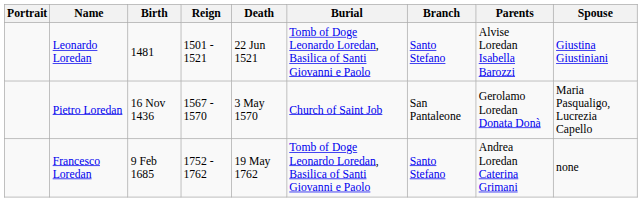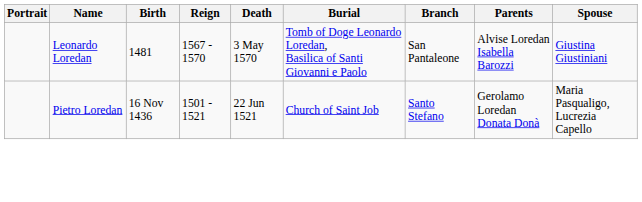 <table class="wikitable">
 <tr>
 <th>Portrait</th>
 <th>Name</th>
 <th>Birth</th>
 <th>Reign</th>
 <th>Death</th>
 <th>Burial</th>
 <th>Branch</th>
 <th>Parents</th>
 <th>Spouse</th>
 </tr>
 <tr>
 <td></td>
 <td><a href='#'>Leonardo Loredan</a></td>
 <td>1481</td>
-<td>1501 - 1521</td>
-<td>22 Jun 1521</td>
+<td>1567 - 1570</td>
+<td>3 May 1570</td>
 <td><a href='#'>Tomb of Doge Leonardo Loredan</a>,<br><a href='#'>Basilica of Santi Giovanni e Paolo</a></td>
-<td><a href='#'>Santo Stefano</a></td>
+<td>San Pantaleone</td>
 <td>Alvise Loredan<br><a href='#'>Isabella Barozzi</a></td>
 <td><a href='#'>Giustina Giustiniani</a></td>
 </tr>
 <tr>
 <td></td>
 <td><a href='#'>Pietro Loredan</a></td>
 <td>16 Nov 1436</td>
-<td>1567 - 1570</td>
-<td>3 May 1570</td>
+<td>1501 - 1521</td>
+<td>22 Jun 1521</td>
 <td><a href='#'>Church of Saint Job</a></td>
-<td>San Pantaleone</td>
+<td><a href='#'>Santo Stefano</a></td>
 <td>Gerolamo Loredan<br><a href='#'>Donata Donà</a></td>
 <td>Maria Pasqualigo,<br>Lucrezia Capello</td>
 </tr>
-<tr>
-<td></td>
-<td><a href='#'>Francesco Loredan</a></td>
-<td>9 Feb 1685</td>
-<td>1752 - 1762</td>
-<td>19 May 1762</td>
-<td><a href='#'>Tomb of Doge Leonardo Loredan</a>,<br><a href='#'>Basilica of Santi Giovanni e Paolo</a></td>
-<td><a href='#'>Santo Stefano</a></td>
-<td>Andrea Loredan<br><a href='#'>Caterina Grimani</a></td>
-<td>none</td>
-</tr>
 </table>
